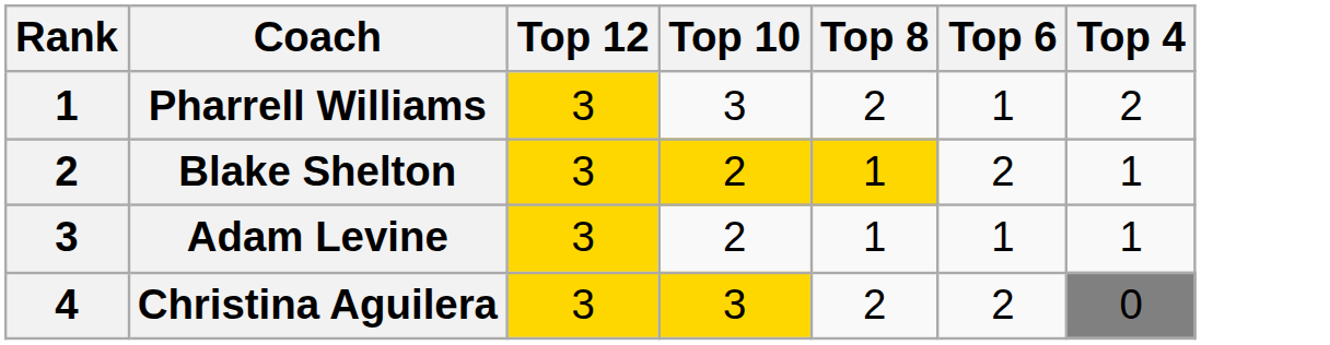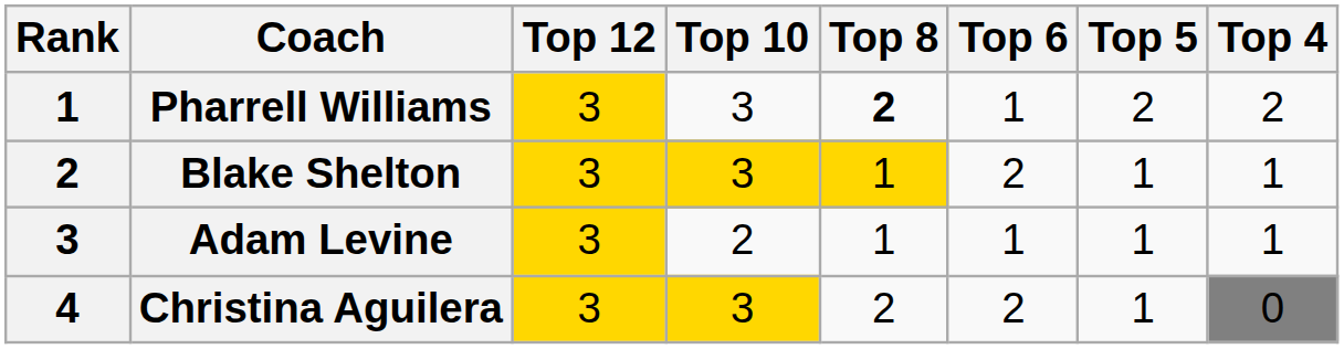 <table class="wikitable" style="text-align:center">
 <tr>
 <th>Rank</th>
 <th>Coach</th>
 <th>Top 12</th>
 <th>Top 10</th>
 <th>Top 8</th>
 <th>Top 6</th>
+<th>Top 5</th>
 <th>Top 4</th>
 </tr>
 <tr>
 <th>1</th>
 <th>Pharrell Williams</th>
 <td style="background:gold">3</td>
 <td>3</td>
+<td><strong>2</strong></td>
+<td>1</td>
 <td>2</td>
-<td>1</td>
 <td>2</td>
 </tr>
 <tr>
 <th>2</th>
 <th>Blake Shelton</th>
 <td style="background:gold">3</td>
-<td style="background:gold">2</td>
+<td style="background:gold">3</td>
 <td style="background:gold">1</td>
 <td>2</td>
+<td>1</td>
 <td>1</td>
 </tr>
 <tr>
 <th>3</th>
 <th>Adam Levine</th>
 <td style="background:gold">3</td>
 <td>2</td>
+<td>1</td>
 <td>1</td>
 <td>1</td>
 <td>1</td>
 </tr>
 <tr>
 <th>4</th>
 <th>Christina Aguilera</th>
 <td style="background:gold">3</td>
 <td style="background:gold">3</td>
 <td>2</td>
 <td>2</td>
+<td>1</td>
 <td style="background:grey">0</td>
 </tr>
 </table>
